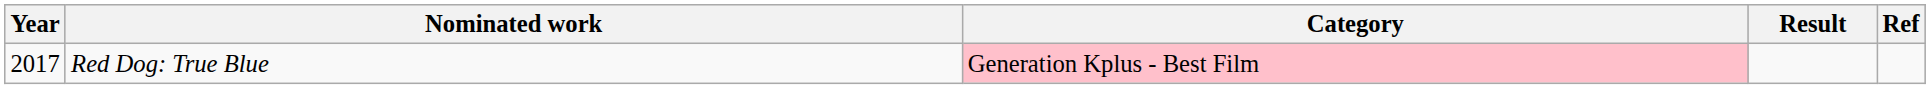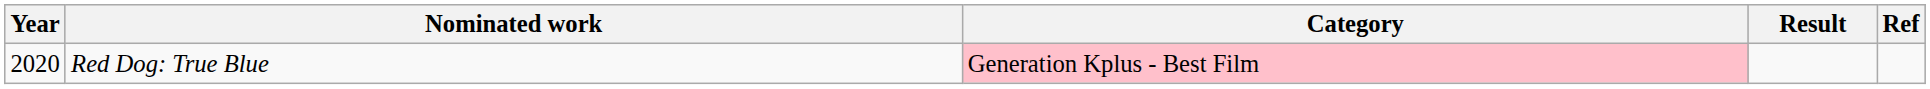 <table class="wikitable">
 <tr>
 <th scope="col" style="width:1em;">Year</th>
 <th scope="col" style="width:40em;">Nominated work</th>
 <th scope="col" style="width:35em;">Category</th>
 <th scope="col" style="width:5em;">Result</th>
 <th scope="col" style="width:1em;" class="unsortable">Ref</th>
 </tr>
 <tr>
-<td>2017</td>
+<td>2020</td>
 <td><em>Red Dog: True Blue</em></td>
 <td style="background: pink;">Generation Kplus - Best Film</td>
 <td></td>
 <td></td>
 </tr>
 </table>
